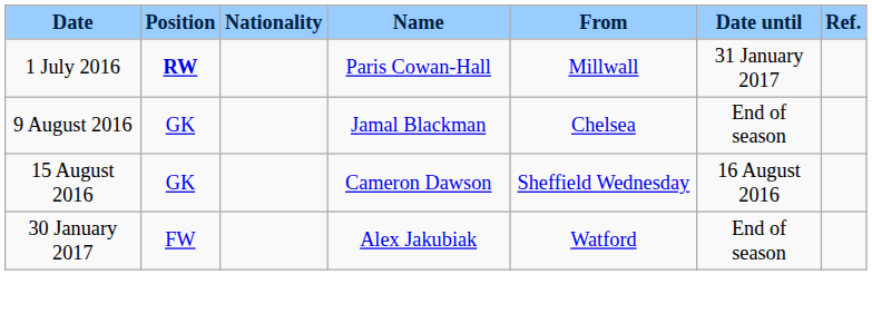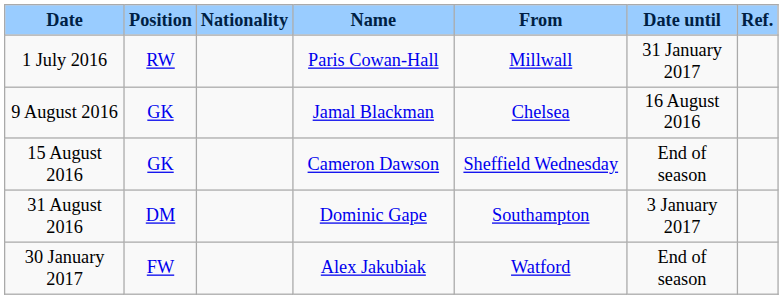 <table class="wikitable"  style="text-align:center; font-size:90%; ">
 <tr>
 <th style="background:#99CCFF; color:#001F44; width:125px;">Date</th>
 <th style="background:#99CCFF; color:#001F44; width:50px;">Position</th>
 <th style="background:#99CCFF; color:#001F44; width:50px;">Nationality</th>
 <th style="background:#99CCFF; color:#001F44; width:175px;">Name</th>
 <th style="background:#99CCFF; color:#001F44; width:175px;">From</th>
 <th style="background:#99CCFF; color:#001F44; width:110px;">Date until</th>
 <th style="background:#99CCFF; color:#001F44; width:25px;">Ref.</th>
 </tr>
 <tr>
 <td>1 July 2016</td>
-<td><strong><a href='#'>RW</a></strong></td>
+<td><a href='#'>RW</a></td>
 <td></td>
 <td><a href='#'>Paris Cowan-Hall</a></td>
 <td><a href='#'>Millwall</a></td>
 <td>31 January 2017 </td>
 <td></td>
 </tr>
 <tr>
 <td>9 August 2016</td>
 <td><a href='#'>GK</a></td>
 <td></td>
 <td><a href='#'>Jamal Blackman</a></td>
 <td><a href='#'>Chelsea</a></td>
-<td>End of season </td>
+<td>16 August 2016</td>
 <td></td>
 </tr>
 <tr>
 <td>15 August 2016</td>
 <td><a href='#'>GK</a></td>
 <td></td>
 <td><a href='#'>Cameron Dawson</a></td>
 <td><a href='#'>Sheffield Wednesday</a></td>
-<td>16 August 2016</td>
+<td>End of season </td>
+<td></td>
+</tr>
+<tr>
+<td>31 August 2016</td>
+<td><a href='#'>DM</a></td>
+<td></td>
+<td><a href='#'>Dominic Gape</a></td>
+<td><a href='#'>Southampton</a></td>
+<td>3 January 2017 </td>
 <td></td>
 </tr>
 <tr>
 <td>30 January 2017</td>
 <td><a href='#'>FW</a></td>
 <td></td>
 <td><a href='#'>Alex Jakubiak</a></td>
 <td><a href='#'>Watford</a></td>
 <td>End of season</td>
 <td></td>
 </tr>
 </table>
